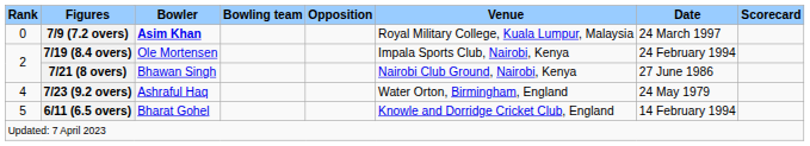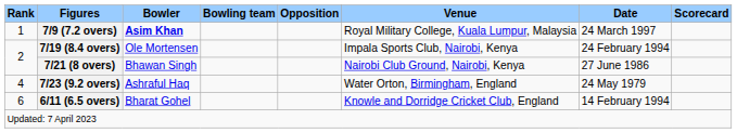 <table class="wikitable sortable" style="text-align:centre;">
 <tr>
 <th scope="col" style="background:#9cf;">Rank</th>
 <th scope="col" style="background:#9cf;">Figures</th>
 <th scope="col" style="background:#9cf;">Bowler</th>
 <th scope="col" style="background:#9cf;">Bowling team</th>
 <th scope="col" style="background:#9cf;">Opposition</th>
 <th scope="col" style="background:#9cf;">Venue</th>
 <th scope="col" style="background:#9cf;">Date</th>
 <th scope="col" style="background:#9cf;">Scorecard</th>
 </tr>
 <tr>
-<td align=center>0</td>
+<td align=center>1</td>
 <th scope="row">7/9 (7.2 overs)</th>
 <td><strong><a href='#'>Asim Khan</a></strong></td>
 <td></td>
 <td></td>
 <td>Royal Military College, <a href='#'>Kuala Lumpur</a>, Malaysia</td>
 <td>24 March 1997</td>
 <td></td>
 </tr>
 <tr>
 <td align=center rowspan=2>2</td>
 <th scope="row">7/19 (8.4 overs)</th>
 <td><a href='#'>Ole Mortensen</a></td>
 <td></td>
 <td></td>
 <td>Impala Sports Club, <a href='#'>Nairobi</a>, Kenya</td>
 <td>24 February 1994</td>
 <td></td>
 </tr>
 <tr>
 <th scope="row">7/21 (8 overs)</th>
 <td><a href='#'>Bhawan Singh</a></td>
 <td></td>
 <td></td>
 <td><a href='#'>Nairobi Club Ground</a>, <a href='#'>Nairobi</a>, Kenya</td>
 <td>27 June 1986</td>
 <td></td>
 </tr>
 <tr>
 <td align=center>4</td>
 <th scope="row">7/23 (9.2 overs)</th>
 <td><a href='#'>Ashraful Haq</a></td>
 <td></td>
 <td></td>
 <td>Water Orton, <a href='#'>Birmingham</a>, England</td>
 <td>24 May 1979</td>
 <td></td>
 </tr>
 <tr>
-<td align=center>5</td>
+<td align=center>6</td>
 <th scope="row">6/11 (6.5 overs)</th>
 <td><a href='#'>Bharat Gohel</a></td>
 <td></td>
 <td></td>
 <td><a href='#'>Knowle and Dorridge Cricket Club</a>, England</td>
 <td>14 February 1994</td>
 <td></td>
 </tr>
 <tr>
 <td scope="row" colspan=8><small>Updated: 7 April 2023</small></td>
 </tr>
 </table>
